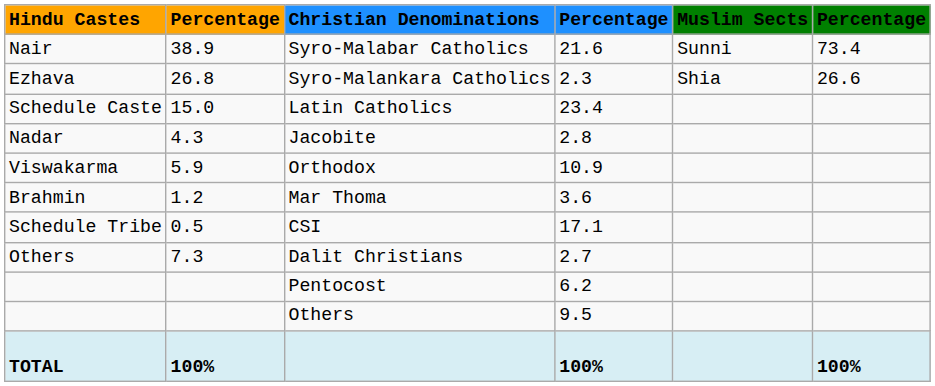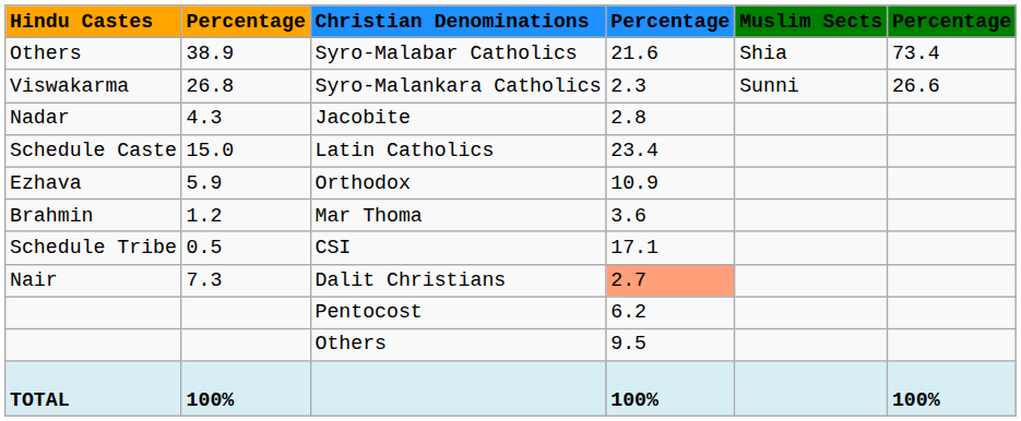 <table class="wikitable">
 <tr>
 <td colspan="1" bgcolor="Orange"><span><strong>Hindu Castes</strong></span></td>
 <td colspan="1" bgcolor="Orange"><span><strong>Percentage</strong></span></td>
 <td colspan="1" bgcolor="DodgerBlue"><span><strong>Christian Denominations</strong></span></td>
 <td colspan="1" bgcolor="DodgerBlue"><span><strong>Percentage</strong></span></td>
 <td colspan="1" bgcolor="Green"><span><strong>Muslim Sects</strong></span></td>
 <td colspan="1" bgcolor="Green"><span><strong>Percentage</strong></span></td>
 </tr>
 <tr>
-<td>Nair</td>
+<td>Others</td>
 <td>38.9</td>
 <td>Syro-Malabar Catholics</td>
 <td>21.6</td>
-<td>Sunni</td>
+<td>Shia</td>
 <td>73.4</td>
 </tr>
 <tr>
-<td>Ezhava</td>
+<td>Viswakarma</td>
 <td>26.8</td>
 <td>Syro-Malankara Catholics</td>
 <td>2.3</td>
-<td>Shia</td>
+<td>Sunni</td>
 <td>26.6</td>
+</tr>
+<tr>
+<td>Nadar</td>
+<td>4.3</td>
+<td>Jacobite</td>
+<td>2.8</td>
+<td></td>
+<td></td>
 </tr>
 <tr>
 <td>Schedule Caste</td>
 <td>15.0</td>
 <td>Latin Catholics</td>
 <td>23.4</td>
 <td></td>
 <td></td>
 </tr>
 <tr>
-<td>Nadar</td>
-<td>4.3</td>
-<td>Jacobite</td>
-<td>2.8</td>
-<td></td>
-<td></td>
-</tr>
-<tr>
-<td>Viswakarma</td>
+<td>Ezhava</td>
 <td>5.9</td>
 <td>Orthodox</td>
 <td>10.9</td>
 <td></td>
 <td></td>
 </tr>
 <tr>
 <td>Brahmin</td>
 <td>1.2</td>
 <td>Mar Thoma</td>
 <td>3.6</td>
 <td></td>
 <td></td>
 </tr>
 <tr>
 <td>Schedule Tribe</td>
 <td>0.5</td>
 <td>CSI</td>
 <td>17.1</td>
 <td></td>
 <td></td>
 </tr>
 <tr>
-<td>Others</td>
+<td>Nair</td>
 <td>7.3</td>
 <td>Dalit Christians</td>
-<td>2.7</td>
+<td style="background: lightsalmon;">2.7</td>
 <td></td>
 <td></td>
 </tr>
 <tr>
 <td></td>
 <td></td>
 <td>Pentocost</td>
 <td>6.2</td>
 <td></td>
 <td></td>
 </tr>
 <tr>
 <td></td>
 <td></td>
 <td>Others</td>
 <td>9.5</td>
 <td></td>
 <td></td>
 </tr>
 <tr>
 <td style="background:#D7EEF4"><br><strong>TOTAL</strong></td>
 <td style="background:#D7EEF4"><br><strong>100%</strong></td>
 <td style="background:#D7EEF4"></td>
 <td style="background:#D7EEF4"><br><strong>100%</strong></td>
 <td style="background:#D7EEF4"></td>
 <td style="background:#D7EEF4"><br><strong>100%</strong></td>
 </tr>
 </table>
